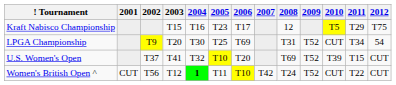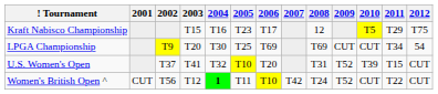 <table class="wikitable" style="font-size:95%;text-align:center;">
 <tr>
 <th>! Tournament</th>
 <th>2001</th>
 <th>2002</th>
 <th>2003</th>
 <th><a href='#'>2004</a></th>
 <th><a href='#'>2005</a></th>
 <th><a href='#'>2006</a></th>
 <th><a href='#'>2007</a></th>
 <th><a href='#'>2008</a></th>
 <th><a href='#'>2009</a></th>
 <th><a href='#'>2010</a></th>
 <th><a href='#'>2011</a></th>
 <th><a href='#'>2012</a></th>
 </tr>
 <tr>
 <td align=left><a href='#'>Kraft Nabisco Championship</a></td>
 <td style="background:#eeeeee;"></td>
 <td style="background:#eeeeee;"></td>
 <td>T15</td>
 <td>T16</td>
 <td>T23</td>
 <td>T17</td>
 <td style="background:#eeeeee;"></td>
 <td>12</td>
 <td style="background:#eeeeee;"></td>
 <td style="background:yellow;">T5</td>
 <td>T29</td>
 <td>T75</td>
 </tr>
 <tr>
 <td align=left><a href='#'>LPGA Championship</a></td>
 <td style="background:#eeeeee;"></td>
 <td style="background:yellow;">T9</td>
 <td>T20</td>
 <td>T30</td>
 <td>T25</td>
 <td>T69</td>
 <td style="background:#eeeeee;"></td>
-<td>T31</td>
-<td>T52</td>
+<td>T69</td>
+<td>CUT</td>
 <td>CUT</td>
 <td>T34</td>
 <td>54</td>
 </tr>
 <tr>
 <td align=left><a href='#'>U.S. Women's Open</a></td>
 <td style="background:#eeeeee;"></td>
 <td>T37</td>
 <td>T41</td>
 <td>T32</td>
 <td style="background:yellow;">T10</td>
 <td>T20</td>
 <td style="background:#eeeeee;"></td>
-<td>T69</td>
+<td>T31</td>
 <td>T52</td>
 <td>T39</td>
 <td>T15</td>
 <td>CUT</td>
 </tr>
 <tr>
 <td align=left><a href='#'>Women's British Open</a> ^</td>
 <td>CUT</td>
 <td>T56</td>
 <td>T12</td>
 <td style="background:lime;"><strong>1</strong></td>
 <td>T11</td>
 <td style="background:yellow;">T10</td>
 <td>T42</td>
 <td>T24</td>
 <td>T52</td>
 <td>CUT</td>
 <td>T22</td>
 <td>CUT</td>
 </tr>
 </table>
